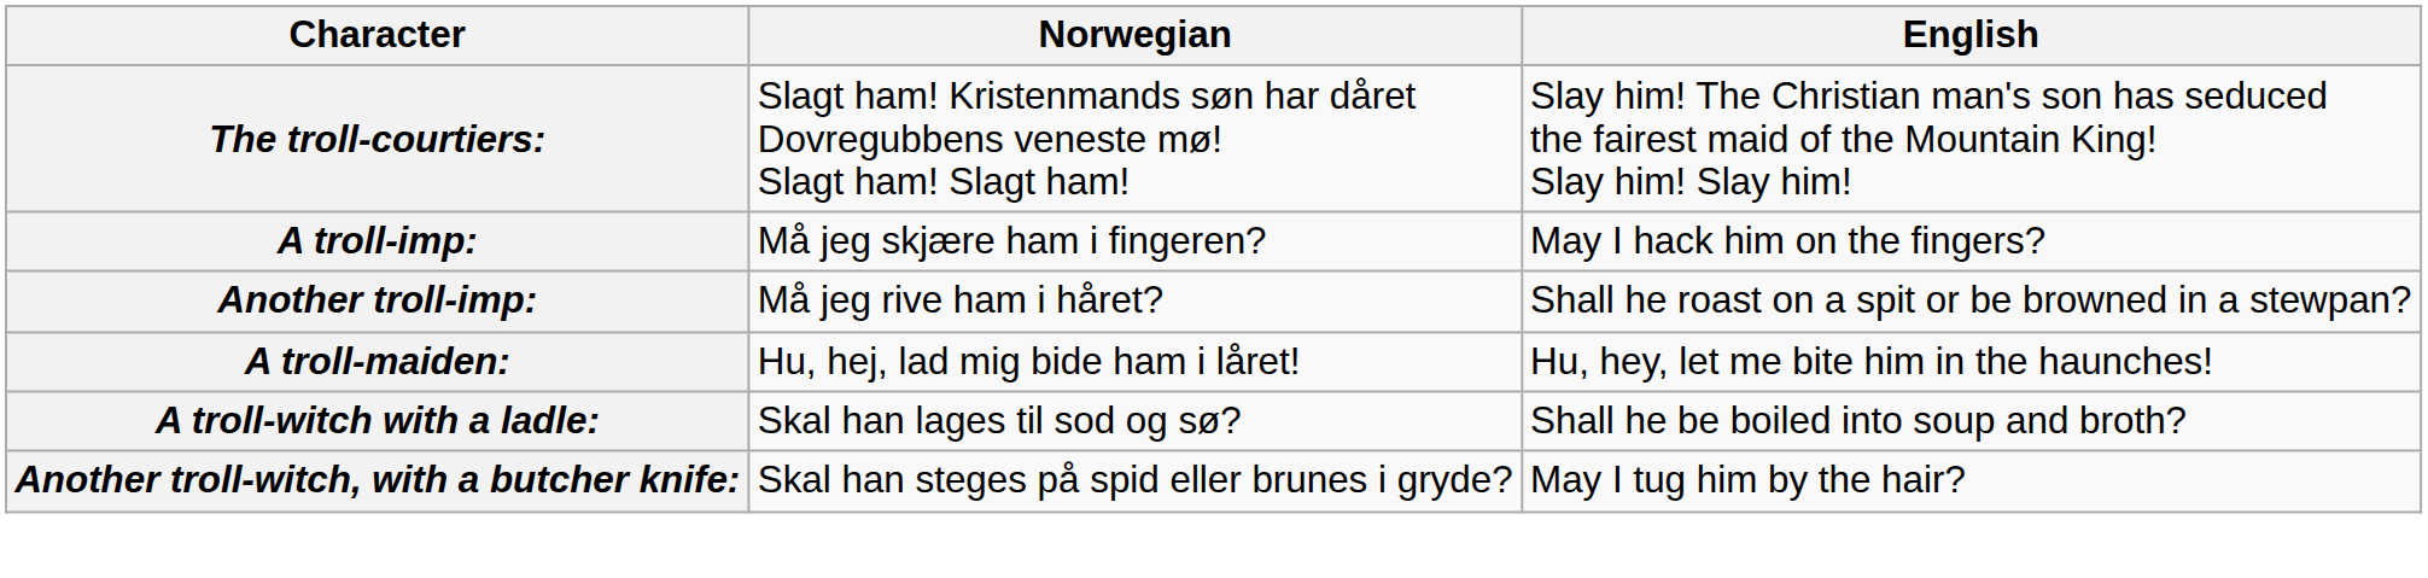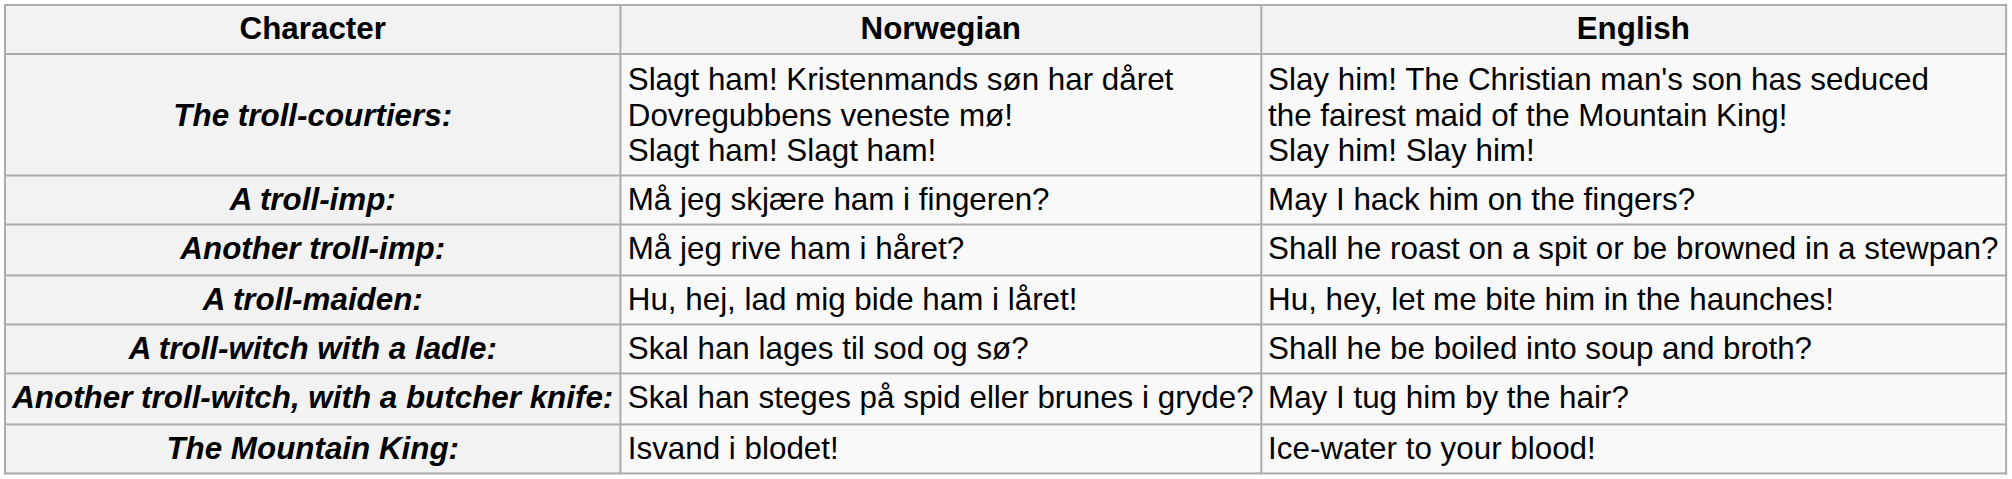 <table class="wikitable plainrowheaders">
 <tr>
 <th>Character</th>
 <th>Norwegian</th>
 <th>English</th>
 </tr>
 <tr>
 <th scope=row><em>The troll-courtiers:</em></th>
 <td>Slagt ham! Kristenmands søn har dåret <br> Dovregubbens veneste mø! <br> Slagt ham! Slagt ham!</td>
 <td>Slay him! The Christian man's son has seduced <br> the fairest maid of the Mountain King! <br> Slay him! Slay him!</td>
 </tr>
 <tr>
 <th scope=row><em>A troll-imp:</em></th>
 <td>Må jeg skjære ham i fingeren?</td>
 <td>May I hack him on the fingers?</td>
 </tr>
 <tr>
 <th scope=row><em>Another troll-imp:</em></th>
 <td>Må jeg rive ham i håret?</td>
 <td>Shall he roast on a spit or be browned in a stewpan?</td>
 </tr>
 <tr>
 <th scope=row><em>A troll-maiden:</em></th>
 <td>Hu, hej, lad mig bide ham i låret!</td>
 <td>Hu, hey, let me bite him in the haunches!</td>
 </tr>
 <tr>
 <th scope=row><em>A troll-witch with a ladle:</em></th>
 <td>Skal han lages til sod og sø?</td>
 <td>Shall he be boiled into soup and broth?</td>
 </tr>
 <tr>
 <th scope=row><em>Another troll-witch, with a butcher knife:</em></th>
 <td>Skal han steges på spid eller brunes i gryde?</td>
 <td>May I tug him by the hair?</td>
 </tr>
+<tr>
+<th scope=row><em>The Mountain King:</em></th>
+<td>Isvand i blodet!</td>
+<td>Ice-water to your blood!</td>
+</tr>
 </table>
